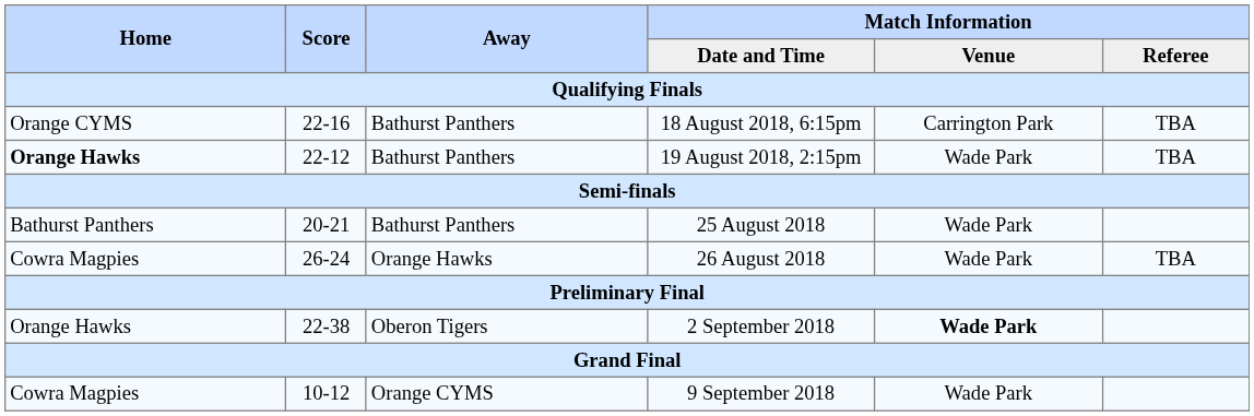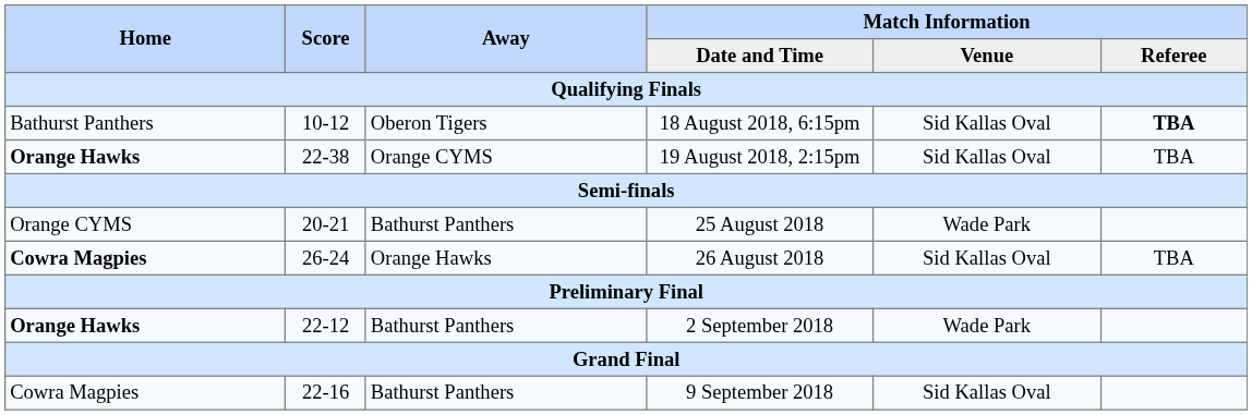 <table border=1 style="border-collapse:collapse; font-size:90%; text-align:center;" cellpadding=3 cellspacing=0 width=100%>
 <tr bgcolor=#C1D8FF>
 <th rowspan=2 width=21%>Home</th>
 <th rowspan=2 width=6%>Score</th>
 <th rowspan=2 width=21%>Away</th>
 <th colspan=6>Match Information</th>
 </tr>
 <tr bgcolor=#EFEFEF>
 <th width=17%>Date and Time</th>
 <th width=17%>Venue</th>
 <th width=11%>Referee</th>
 </tr>
 <tr bgcolor="#D0E7FF">
 <td colspan=7><strong>Qualifying Finals</strong></td>
 </tr>
 <tr bgcolor=#F5FAFF>
-<td align=left> Orange CYMS</td>
-<td>22-16</td>
 <td align=left> Bathurst Panthers</td>
+<td>10-12</td>
+<td align=left> Oberon Tigers</td>
 <td>18 August 2018, 6:15pm</td>
-<td>Carrington Park</td>
-<td>TBA</td>
+<td>Sid Kallas Oval</td>
+<td><strong>TBA</strong></td>
 </tr>
 <tr bgcolor=#F5FAFF>
 <td align=left><strong> Orange Hawks</strong></td>
-<td>22-12</td>
-<td align=left> Bathurst Panthers</td>
+<td>22-38</td>
+<td align=left> Orange CYMS</td>
 <td>19 August 2018, 2:15pm</td>
-<td>Wade Park</td>
+<td>Sid Kallas Oval</td>
 <td>TBA</td>
 </tr>
 <tr bgcolor="#D0E7FF">
 <td colspan=7><strong>Semi-finals</strong></td>
 </tr>
 <tr bgcolor=#F5FAFF>
-<td align=left> Bathurst Panthers</td>
+<td align=left> Orange CYMS</td>
 <td>20-21</td>
 <td align=left> Bathurst Panthers</td>
 <td>25 August 2018</td>
 <td>Wade Park</td>
 <td></td>
 </tr>
 <tr bgcolor=#F5FAFF>
-<td align=left> Cowra Magpies</td>
+<td align=left><strong> Cowra Magpies</strong></td>
 <td>26-24</td>
 <td align=left> Orange Hawks</td>
 <td>26 August 2018</td>
-<td>Wade Park</td>
+<td>Sid Kallas Oval</td>
 <td>TBA</td>
 </tr>
 <tr bgcolor="#D0E7FF">
 <td colspan=7><strong>Preliminary Final</strong></td>
 </tr>
 <tr bgcolor=#F5FAFF>
-<td align=left> Orange Hawks</td>
-<td>22-38</td>
-<td align=left> Oberon Tigers</td>
+<td align=left><strong> Orange Hawks</strong></td>
+<td>22-12</td>
+<td align=left> Bathurst Panthers</td>
 <td>2 September 2018</td>
-<td><strong>Wade Park</strong></td>
+<td>Wade Park</td>
 <td></td>
 </tr>
 <tr bgcolor="#D0E7FF">
 <td colspan=7><strong>Grand Final</strong></td>
 </tr>
 <tr bgcolor=#F5FAFF>
 <td align=left> Cowra Magpies</td>
-<td>10-12</td>
-<td align=left> Orange CYMS</td>
+<td>22-16</td>
+<td align=left> Bathurst Panthers</td>
 <td>9 September 2018</td>
-<td>Wade Park</td>
+<td>Sid Kallas Oval</td>
 <td></td>
 </tr>
 </table>
